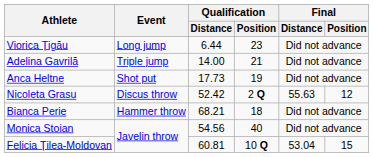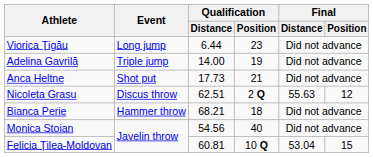 <table class=wikitable style="font-size:90%">
 <tr>
 <th rowspan="2">Athlete</th>
 <th rowspan="2">Event</th>
 <th colspan="2">Qualification</th>
 <th colspan="2">Final</th>
 </tr>
 <tr style="font-size:95%">
 <th>Distance</th>
 <th>Position</th>
 <th>Distance</th>
 <th>Position</th>
 </tr>
 <tr align=center>
 <td align=left><a href='#'>Viorica Țigău</a></td>
 <td align=left><a href='#'>Long jump</a></td>
 <td>6.44</td>
 <td>23</td>
 <td colspan=2>Did not advance</td>
 </tr>
 <tr align=center>
 <td align=left><a href='#'>Adelina Gavrilă</a></td>
 <td align=left><a href='#'>Triple jump</a></td>
 <td>14.00</td>
-<td>21</td>
+<td>19</td>
 <td colspan=2>Did not advance</td>
 </tr>
 <tr align=center>
 <td align=left><a href='#'>Anca Heltne</a></td>
 <td align=left><a href='#'>Shot put</a></td>
 <td>17.73</td>
-<td>19</td>
+<td>21</td>
 <td colspan=2>Did not advance</td>
 </tr>
 <tr align=center>
 <td align=left><a href='#'>Nicoleta Grasu</a></td>
 <td align=left><a href='#'>Discus throw</a></td>
-<td>52.42</td>
+<td>62.51</td>
 <td>2 <strong>Q</strong></td>
 <td>55.63</td>
 <td>12</td>
 </tr>
 <tr align=center>
 <td align=left><a href='#'>Bianca Perie</a></td>
 <td align=left><a href='#'>Hammer throw</a></td>
 <td>68.21</td>
 <td>18</td>
 <td colspan=2>Did not advance</td>
 </tr>
 <tr align=center>
 <td align=left><a href='#'>Monica Stoian</a></td>
 <td align=left rowspan=2><a href='#'>Javelin throw</a></td>
 <td>54.56</td>
 <td>40</td>
 <td colspan=2>Did not advance</td>
 </tr>
 <tr align=center>
 <td align=left><a href='#'>Felicia Țilea-Moldovan</a></td>
 <td>60.81</td>
 <td>10 <strong>Q</strong></td>
 <td>53.04</td>
 <td>15</td>
 </tr>
 </table>
